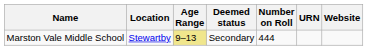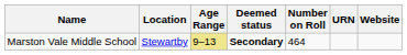 <table class="wikitable sortable" style="font-size:90%;">
 <tr>
 <th>Name</th>
 <th>Location</th>
 <th>Age<br>Range</th>
 <th>Deemed<br>status</th>
 <th>Number<br>on Roll</th>
 <th class="unsortable">URN</th>
 <th class="unsortable">Website</th>
 </tr>
 <tr>
 <td>Marston Vale Middle School</td>
 <td><a href='#'>Stewartby</a></td>
 <td style="background: khaki;">9–13</td>
-<td>Secondary</td>
-<td>444</td>
+<td><strong>Secondary</strong></td>
+<td>464</td>
 <td></td>
 <td></td>
 </tr>
 </table>
